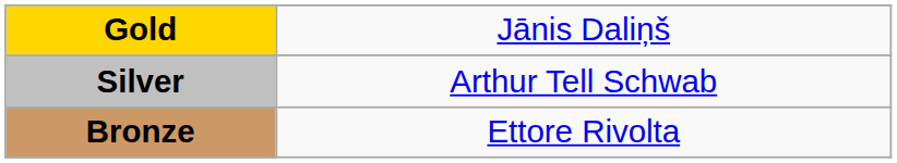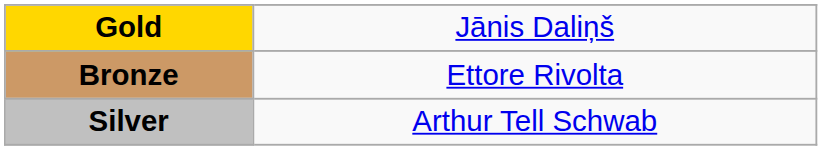 <table class="wikitable" style="text-align:center; " width="35%">
 <tr>
 <td bgcolor="gold"><strong>Gold</strong></td>
 <td><a href='#'>Jānis Daliņš</a><br>  <small><em></em></small></td>
 </tr>
 <tr>
+<td bgcolor="CC9966"><strong>Bronze</strong></td>
+<td><a href='#'>Ettore Rivolta</a><br>  <small><em></em></small></td>
+</tr>
+<tr>
 <td bgcolor="silver"><strong>Silver</strong></td>
 <td><a href='#'>Arthur Tell Schwab</a><br>  <small><em></em></small></td>
 </tr>
-<tr>
-<td bgcolor="CC9966"><strong>Bronze</strong></td>
-<td><a href='#'>Ettore Rivolta</a><br>  <small><em></em></small></td>
-</tr>
 </table>
